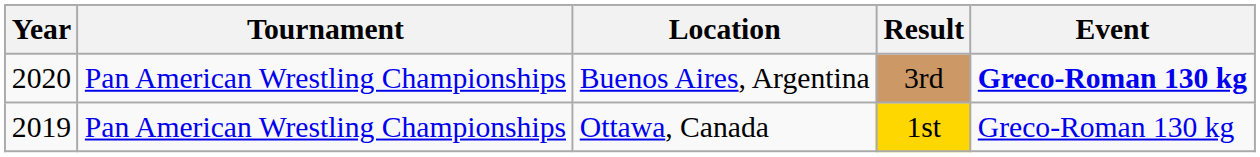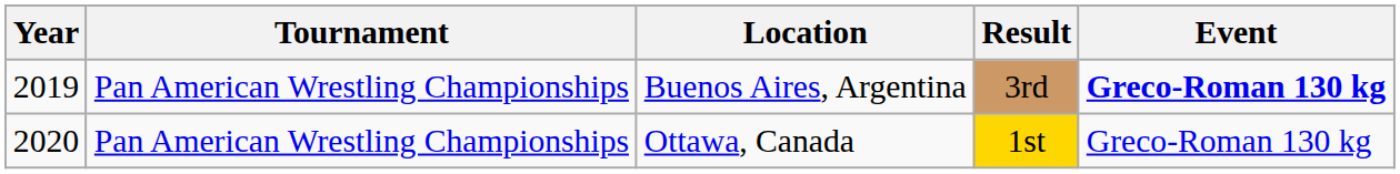 <table class="wikitable" style="font-size:95%;">
 <tr>
 <th>Year</th>
 <th>Tournament</th>
 <th>Location</th>
 <th>Result</th>
 <th>Event</th>
 </tr>
 <tr>
-<td>2020</td>
+<td>2019</td>
 <td><a href='#'>Pan American Wrestling Championships</a></td>
 <td> <a href='#'>Buenos Aires</a>, Argentina</td>
 <td align="center" bgcolor="cc9966">3rd</td>
 <td><strong><a href='#'>Greco-Roman 130 kg</a></strong></td>
 </tr>
 <tr>
-<td>2019</td>
+<td>2020</td>
 <td><a href='#'>Pan American Wrestling Championships</a></td>
 <td> <a href='#'>Ottawa</a>, Canada</td>
 <td align="center" bgcolor="gold">1st</td>
 <td><a href='#'>Greco-Roman 130 kg</a></td>
 </tr>
 </table>
